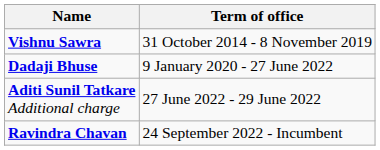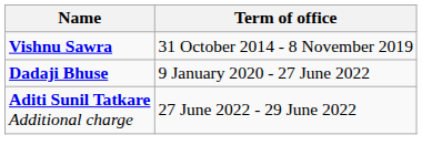 <table class="wikitable">
 <tr>
 <th>Name</th>
 <th>Term of office</th>
 </tr>
 <tr>
 <td><strong><a href='#'>Vishnu Sawra</a></strong></td>
 <td>31 October 2014 - 8 November 2019</td>
 </tr>
 <tr>
 <td><strong><a href='#'>Dadaji Bhuse</a></strong></td>
 <td>9 January 2020 - 27 June 2022</td>
 </tr>
 <tr>
 <td><strong><a href='#'>Aditi Sunil Tatkare</a></strong><br><em>Additional charge</em></td>
 <td>27 June 2022 - 29 June 2022</td>
 </tr>
-<tr>
-<td><strong><a href='#'>Ravindra Chavan</a></strong></td>
-<td>24 September 2022 - Incumbent</td>
-</tr>
 </table>
